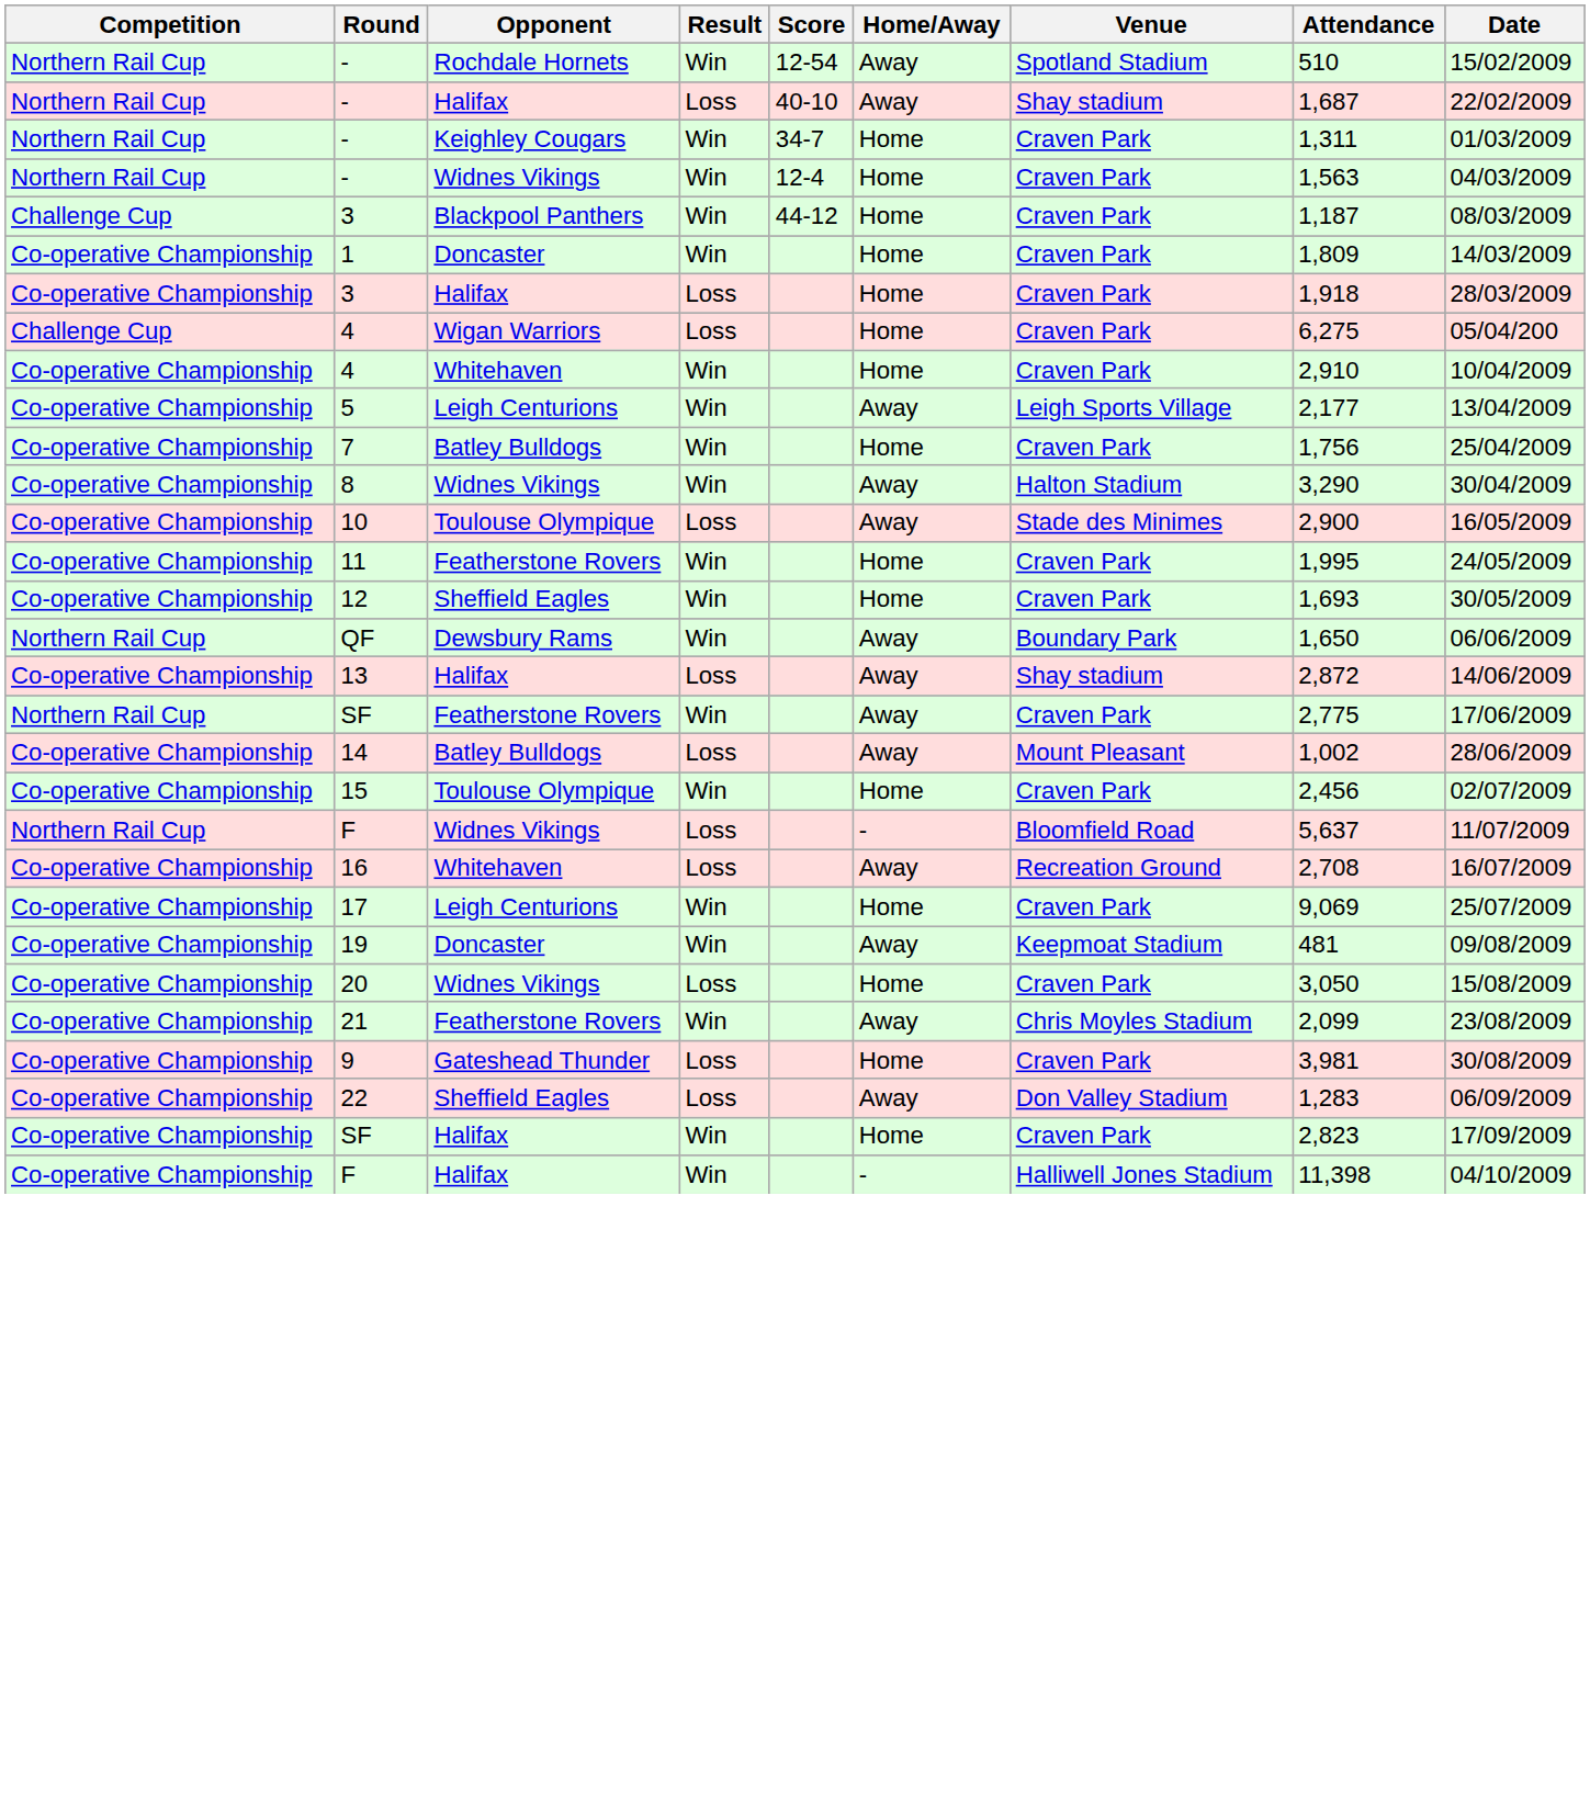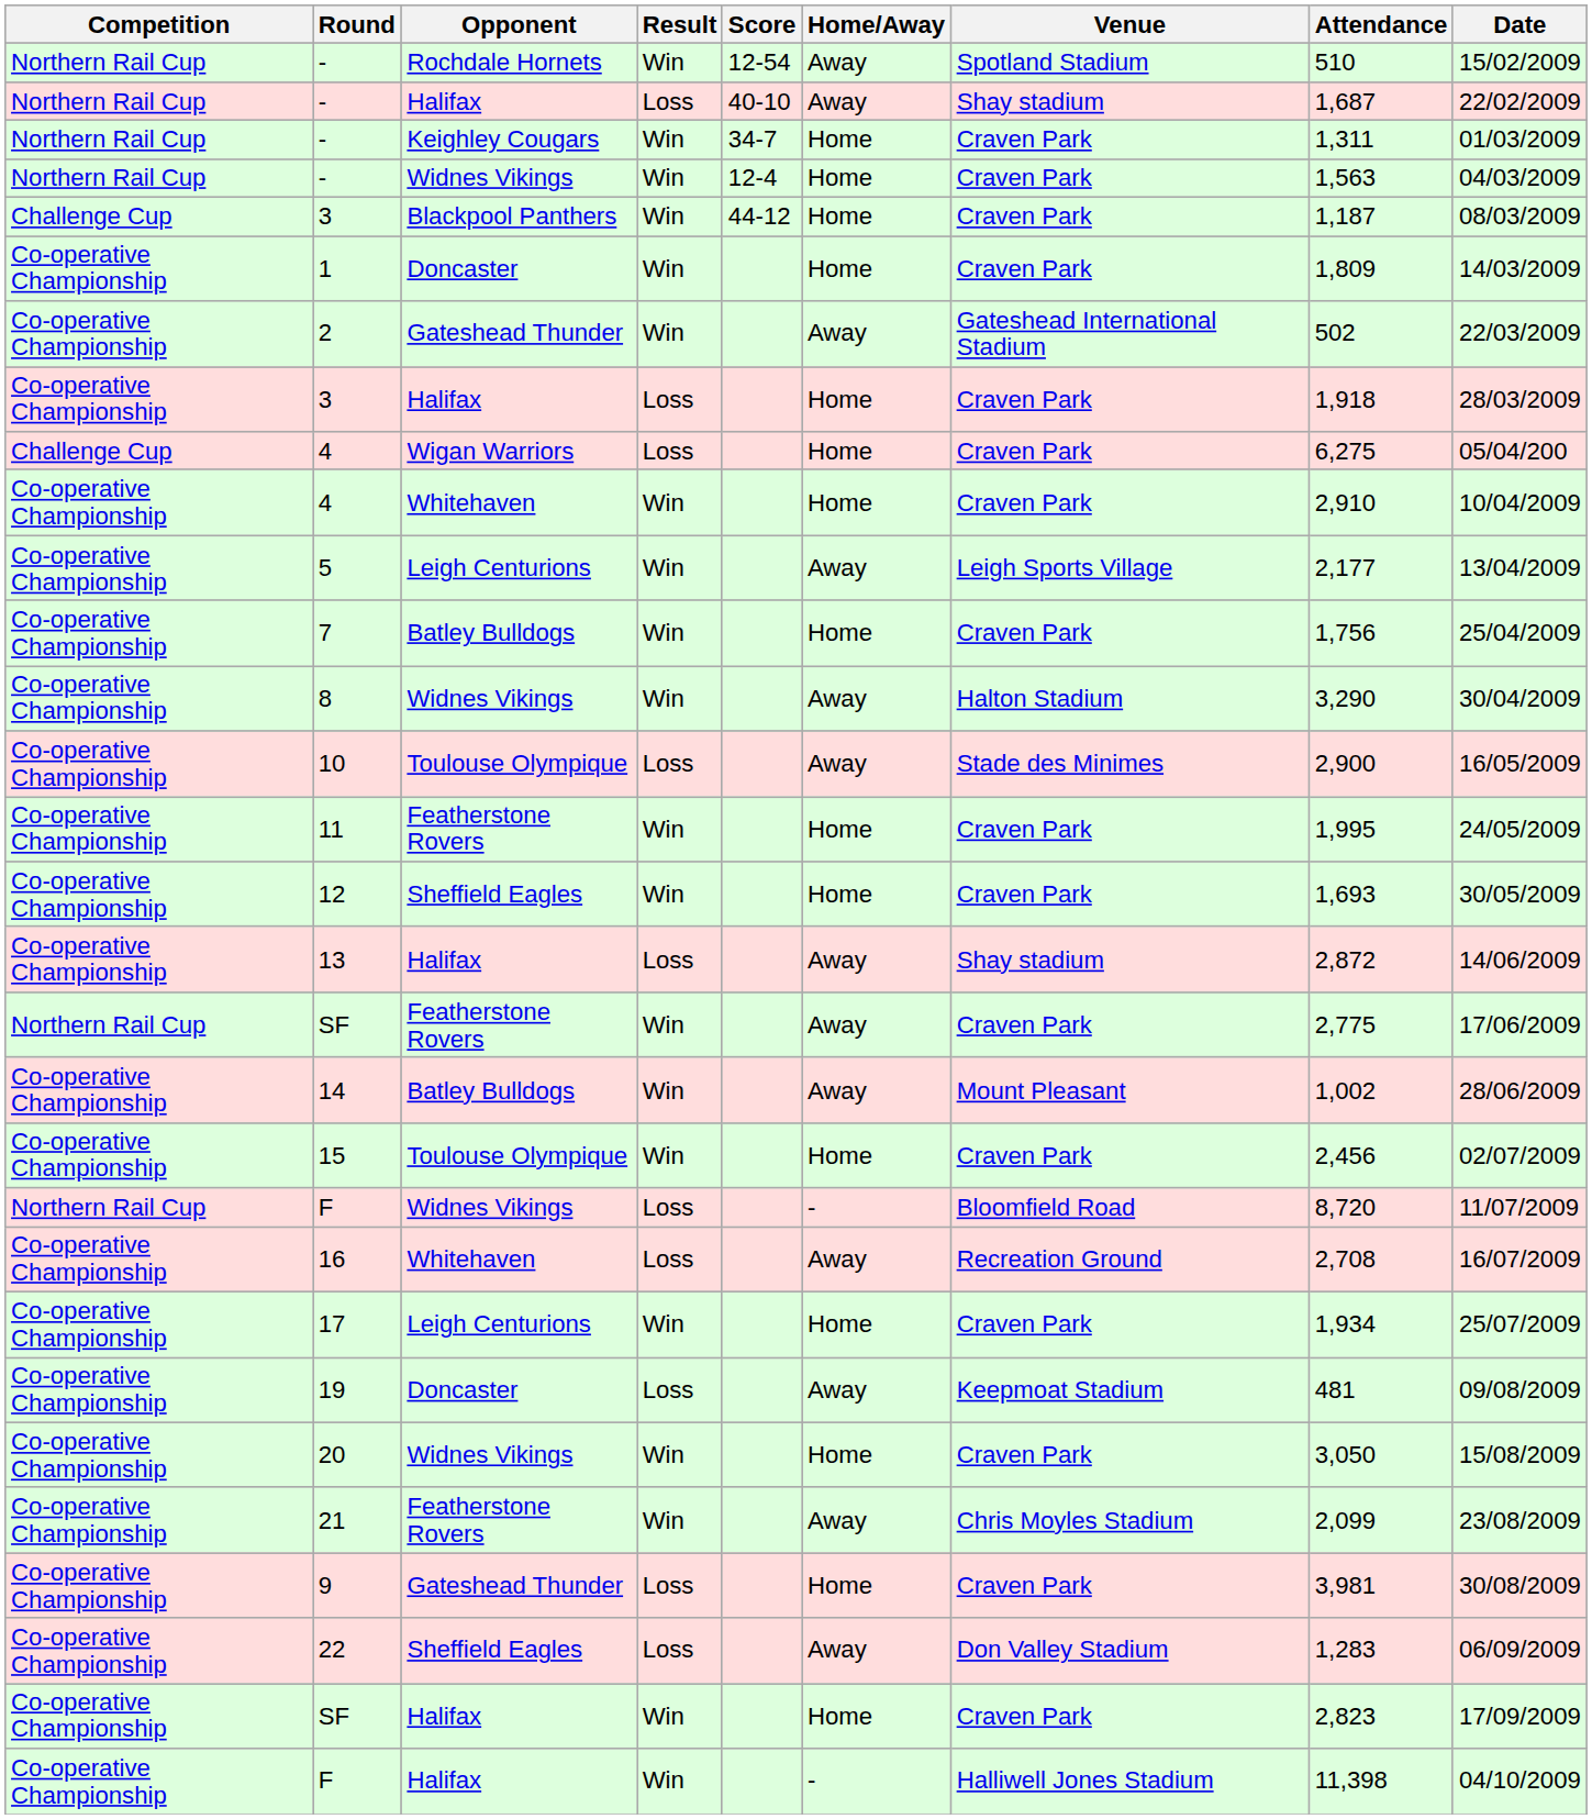 <table class="wikitable" style="font-size:85%;" width="100%">
 <tr>
 <th>Competition</th>
 <th>Round</th>
 <th>Opponent</th>
 <th>Result</th>
 <th>Score</th>
 <th>Home/Away</th>
 <th>Venue</th>
 <th>Attendance</th>
 <th>Date</th>
 </tr>
 <tr bgcolor="#ddffdd">
 <td><a href='#'>Northern Rail Cup</a></td>
 <td>-</td>
 <td> <a href='#'>Rochdale Hornets</a></td>
 <td>Win</td>
 <td>12-54</td>
 <td>Away</td>
 <td><a href='#'>Spotland Stadium</a></td>
 <td>510</td>
 <td>15/02/2009</td>
 </tr>
 <tr bgcolor="#ffdddd">
 <td><a href='#'>Northern Rail Cup</a></td>
 <td>-</td>
 <td> <a href='#'>Halifax</a></td>
 <td>Loss</td>
 <td>40-10</td>
 <td>Away</td>
 <td><a href='#'>Shay stadium</a></td>
 <td>1,687</td>
 <td>22/02/2009</td>
 </tr>
 <tr bgcolor="#ddffdd">
 <td><a href='#'>Northern Rail Cup</a></td>
 <td>-</td>
 <td> <a href='#'>Keighley Cougars</a></td>
 <td>Win</td>
 <td>34-7</td>
 <td>Home</td>
 <td><a href='#'>Craven Park</a></td>
 <td>1,311</td>
 <td>01/03/2009</td>
 </tr>
 <tr bgcolor="#ddffdd">
 <td><a href='#'>Northern Rail Cup</a></td>
 <td>-</td>
 <td> <a href='#'>Widnes Vikings</a></td>
 <td>Win</td>
 <td>12-4</td>
 <td>Home</td>
 <td><a href='#'>Craven Park</a></td>
 <td>1,563</td>
 <td>04/03/2009</td>
 </tr>
 <tr bgcolor="#ddffdd">
 <td><a href='#'>Challenge Cup</a></td>
 <td>3</td>
 <td> <a href='#'>Blackpool Panthers</a></td>
 <td>Win</td>
 <td>44-12</td>
 <td>Home</td>
 <td><a href='#'>Craven Park</a></td>
 <td>1,187</td>
 <td>08/03/2009</td>
 </tr>
 <tr bgcolor="#ddffdd">
 <td><a href='#'>Co-operative Championship</a></td>
 <td>1</td>
 <td> <a href='#'>Doncaster</a></td>
 <td>Win</td>
 <td></td>
 <td>Home</td>
 <td><a href='#'>Craven Park</a></td>
 <td>1,809</td>
 <td>14/03/2009</td>
+</tr>
+<tr bgcolor="#ddffdd">
+<td><a href='#'>Co-operative Championship</a></td>
+<td>2</td>
+<td> <a href='#'>Gateshead Thunder</a></td>
+<td>Win</td>
+<td></td>
+<td>Away</td>
+<td><a href='#'>Gateshead International Stadium</a></td>
+<td>502</td>
+<td>22/03/2009</td>
 </tr>
 <tr bgcolor="#ffdddd">
 <td><a href='#'>Co-operative Championship</a></td>
 <td>3</td>
 <td> <a href='#'>Halifax</a></td>
 <td>Loss</td>
 <td></td>
 <td>Home</td>
 <td><a href='#'>Craven Park</a></td>
 <td>1,918</td>
 <td>28/03/2009</td>
 </tr>
 <tr bgcolor="#ffdddd">
 <td><a href='#'>Challenge Cup</a></td>
 <td>4</td>
 <td> <a href='#'>Wigan Warriors</a></td>
 <td>Loss</td>
 <td></td>
 <td>Home</td>
 <td><a href='#'>Craven Park</a></td>
 <td>6,275</td>
 <td>05/04/200</td>
 </tr>
 <tr bgcolor="#ddffdd">
 <td><a href='#'>Co-operative Championship</a></td>
 <td>4</td>
 <td> <a href='#'>Whitehaven</a></td>
 <td>Win</td>
 <td></td>
 <td>Home</td>
 <td><a href='#'>Craven Park</a></td>
 <td>2,910</td>
 <td>10/04/2009</td>
 </tr>
 <tr bgcolor="#ddffdd">
 <td><a href='#'>Co-operative Championship</a></td>
 <td>5</td>
 <td> <a href='#'>Leigh Centurions</a></td>
 <td>Win</td>
 <td></td>
 <td>Away</td>
 <td><a href='#'>Leigh Sports Village</a></td>
 <td>2,177</td>
 <td>13/04/2009</td>
 </tr>
 <tr bgcolor="#ddffdd">
 <td><a href='#'>Co-operative Championship</a></td>
 <td>7</td>
 <td> <a href='#'>Batley Bulldogs</a></td>
 <td>Win</td>
 <td></td>
 <td>Home</td>
 <td><a href='#'>Craven Park</a></td>
 <td>1,756</td>
 <td>25/04/2009</td>
 </tr>
 <tr bgcolor="#ddffdd">
 <td><a href='#'>Co-operative Championship</a></td>
 <td>8</td>
 <td> <a href='#'>Widnes Vikings</a></td>
 <td>Win</td>
 <td></td>
 <td>Away</td>
 <td><a href='#'>Halton Stadium</a></td>
 <td>3,290</td>
 <td>30/04/2009</td>
 </tr>
 <tr bgcolor="#ffdddd">
 <td><a href='#'>Co-operative Championship</a></td>
 <td>10</td>
 <td> <a href='#'>Toulouse Olympique</a></td>
 <td>Loss</td>
 <td></td>
 <td>Away</td>
 <td><a href='#'>Stade des Minimes</a></td>
 <td>2,900</td>
 <td>16/05/2009</td>
 </tr>
 <tr bgcolor="#ddffdd">
 <td><a href='#'>Co-operative Championship</a></td>
 <td>11</td>
 <td> <a href='#'>Featherstone Rovers</a></td>
 <td>Win</td>
 <td></td>
 <td>Home</td>
 <td><a href='#'>Craven Park</a></td>
 <td>1,995</td>
 <td>24/05/2009</td>
 </tr>
 <tr bgcolor="#ddffdd">
 <td><a href='#'>Co-operative Championship</a></td>
 <td>12</td>
 <td> <a href='#'>Sheffield Eagles</a></td>
 <td>Win</td>
 <td></td>
 <td>Home</td>
 <td><a href='#'>Craven Park</a></td>
 <td>1,693</td>
 <td>30/05/2009</td>
 </tr>
-<tr bgcolor="#ddffdd">
-<td><a href='#'>Northern Rail Cup</a></td>
-<td>QF</td>
-<td> <a href='#'>Dewsbury Rams</a></td>
-<td>Win</td>
-<td></td>
-<td>Away</td>
-<td><a href='#'>Boundary Park</a></td>
-<td>1,650</td>
-<td>06/06/2009</td>
-</tr>
 <tr bgcolor="#ffdddd">
 <td><a href='#'>Co-operative Championship</a></td>
 <td>13</td>
 <td> <a href='#'>Halifax</a></td>
 <td>Loss</td>
 <td></td>
 <td>Away</td>
 <td><a href='#'>Shay stadium</a></td>
 <td>2,872</td>
 <td>14/06/2009</td>
 </tr>
 <tr bgcolor="#ddffdd">
 <td><a href='#'>Northern Rail Cup</a></td>
 <td>SF</td>
 <td> <a href='#'>Featherstone Rovers</a></td>
 <td>Win</td>
 <td></td>
 <td>Away</td>
 <td><a href='#'>Craven Park</a></td>
 <td>2,775</td>
 <td>17/06/2009</td>
 </tr>
 <tr bgcolor="#ffdddd">
 <td><a href='#'>Co-operative Championship</a></td>
 <td>14</td>
 <td> <a href='#'>Batley Bulldogs</a></td>
-<td>Loss</td>
+<td>Win</td>
 <td></td>
 <td>Away</td>
 <td><a href='#'>Mount Pleasant</a></td>
 <td>1,002</td>
 <td>28/06/2009</td>
 </tr>
 <tr bgcolor="#ddffdd">
 <td><a href='#'>Co-operative Championship</a></td>
 <td>15</td>
 <td> <a href='#'>Toulouse Olympique</a></td>
 <td>Win</td>
 <td></td>
 <td>Home</td>
 <td><a href='#'>Craven Park</a></td>
 <td>2,456</td>
 <td>02/07/2009</td>
 </tr>
 <tr bgcolor="#ffdddd">
 <td><a href='#'>Northern Rail Cup</a></td>
 <td>F</td>
 <td> <a href='#'>Widnes Vikings</a></td>
 <td>Loss</td>
 <td></td>
 <td>-</td>
 <td><a href='#'>Bloomfield Road</a></td>
-<td>5,637</td>
+<td>8,720</td>
 <td>11/07/2009</td>
 </tr>
 <tr bgcolor="#ffdddd">
 <td><a href='#'>Co-operative Championship</a></td>
 <td>16</td>
 <td> <a href='#'>Whitehaven</a></td>
 <td>Loss</td>
 <td></td>
 <td>Away</td>
 <td><a href='#'>Recreation Ground</a></td>
 <td>2,708</td>
 <td>16/07/2009</td>
 </tr>
 <tr bgcolor="#ddffdd">
 <td><a href='#'>Co-operative Championship</a></td>
 <td>17</td>
 <td> <a href='#'>Leigh Centurions</a></td>
 <td>Win</td>
 <td></td>
 <td>Home</td>
 <td><a href='#'>Craven Park</a></td>
-<td>9,069</td>
+<td>1,934</td>
 <td>25/07/2009</td>
 </tr>
 <tr bgcolor="#ddffdd">
 <td><a href='#'>Co-operative Championship</a></td>
 <td>19</td>
 <td> <a href='#'>Doncaster</a></td>
-<td>Win</td>
+<td>Loss</td>
 <td></td>
 <td>Away</td>
 <td><a href='#'>Keepmoat Stadium</a></td>
 <td>481</td>
 <td>09/08/2009</td>
 </tr>
 <tr bgcolor="#ddffdd">
 <td><a href='#'>Co-operative Championship</a></td>
 <td>20</td>
 <td> <a href='#'>Widnes Vikings</a></td>
-<td>Loss</td>
+<td>Win</td>
 <td></td>
 <td>Home</td>
 <td><a href='#'>Craven Park</a></td>
 <td>3,050</td>
 <td>15/08/2009</td>
 </tr>
 <tr bgcolor="#ddffdd">
 <td><a href='#'>Co-operative Championship</a></td>
 <td>21</td>
 <td> <a href='#'>Featherstone Rovers</a></td>
 <td>Win</td>
 <td></td>
 <td>Away</td>
 <td><a href='#'>Chris Moyles Stadium</a></td>
 <td>2,099</td>
 <td>23/08/2009</td>
 </tr>
 <tr bgcolor="#ffdddd">
 <td><a href='#'>Co-operative Championship</a></td>
 <td>9</td>
 <td> <a href='#'>Gateshead Thunder</a></td>
 <td>Loss</td>
 <td></td>
 <td>Home</td>
 <td><a href='#'>Craven Park</a></td>
 <td>3,981</td>
 <td>30/08/2009</td>
 </tr>
 <tr bgcolor="#ffdddd">
 <td><a href='#'>Co-operative Championship</a></td>
 <td>22</td>
 <td> <a href='#'>Sheffield Eagles</a></td>
 <td>Loss</td>
 <td></td>
 <td>Away</td>
 <td><a href='#'>Don Valley Stadium</a></td>
 <td>1,283</td>
 <td>06/09/2009</td>
 </tr>
 <tr bgcolor="#ddffdd">
 <td><a href='#'>Co-operative Championship</a></td>
 <td>SF</td>
 <td> <a href='#'>Halifax</a></td>
 <td>Win</td>
 <td></td>
 <td>Home</td>
 <td><a href='#'>Craven Park</a></td>
 <td>2,823</td>
 <td>17/09/2009</td>
 </tr>
 <tr bgcolor="#ddffdd">
 <td><a href='#'>Co-operative Championship</a></td>
 <td>F</td>
 <td> <a href='#'>Halifax</a></td>
 <td>Win</td>
 <td></td>
 <td>-</td>
 <td><a href='#'>Halliwell Jones Stadium</a></td>
 <td>11,398</td>
 <td>04/10/2009</td>
 </tr>
 </table>
